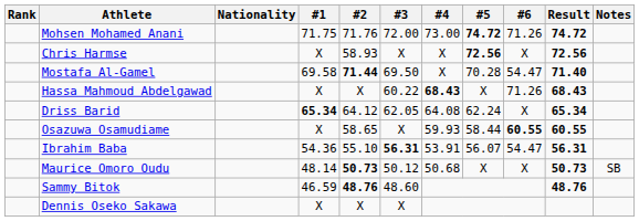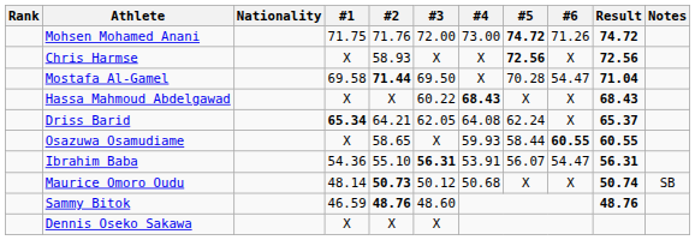 <table class="wikitable sortable" style="text-align:center">
 <tr>
 <th>Rank</th>
 <th>Athlete</th>
 <th>Nationality</th>
 <th>#1</th>
 <th>#2</th>
 <th>#3</th>
 <th>#4</th>
 <th>#5</th>
 <th>#6</th>
 <th>Result</th>
 <th>Notes</th>
 </tr>
 <tr>
 <td></td>
 <td align=left><a href='#'>Mohsen Mohamed Anani</a></td>
 <td align=left></td>
 <td>71.75</td>
 <td>71.76</td>
 <td>72.00</td>
 <td>73.00</td>
 <td><strong>74.72</strong></td>
 <td>71.26</td>
 <td><strong>74.72</strong></td>
 <td></td>
 </tr>
 <tr>
 <td></td>
 <td align=left><a href='#'>Chris Harmse</a></td>
 <td align=left></td>
 <td>X</td>
 <td>58.93</td>
 <td>X</td>
 <td>X</td>
 <td><strong>72.56</strong></td>
 <td>X</td>
 <td><strong>72.56</strong></td>
 <td></td>
 </tr>
 <tr>
 <td></td>
 <td align=left><a href='#'>Mostafa Al-Gamel</a></td>
 <td align=left></td>
 <td>69.58</td>
 <td><strong>71.44</strong></td>
 <td>69.50</td>
 <td>X</td>
 <td>70.28</td>
 <td>54.47</td>
-<td><strong>71.40</strong></td>
+<td><strong>71.04</strong></td>
 <td></td>
 </tr>
 <tr>
 <td></td>
 <td align=left><a href='#'>Hassa Mahmoud Abdelgawad</a></td>
 <td align=left></td>
 <td>X</td>
 <td>X</td>
 <td>60.22</td>
 <td><strong>68.43</strong></td>
 <td>X</td>
-<td>71.26</td>
+<td>X</td>
 <td><strong>68.43</strong></td>
 <td></td>
 </tr>
 <tr>
 <td></td>
 <td align=left><a href='#'>Driss Barid</a></td>
 <td align=left></td>
 <td><strong>65.34</strong></td>
-<td>64.12</td>
+<td>64.21</td>
 <td>62.05</td>
 <td>64.08</td>
 <td>62.24</td>
 <td>X</td>
-<td><strong>65.34</strong></td>
+<td><strong>65.37</strong></td>
 <td></td>
 </tr>
 <tr>
 <td></td>
 <td align=left><a href='#'>Osazuwa Osamudiame</a></td>
 <td align=left></td>
 <td>X</td>
 <td>58.65</td>
 <td>X</td>
 <td>59.93</td>
 <td>58.44</td>
 <td><strong>60.55</strong></td>
 <td><strong>60.55</strong></td>
 <td></td>
 </tr>
 <tr>
 <td></td>
 <td align=left><a href='#'>Ibrahim Baba</a></td>
 <td align=left></td>
 <td>54.36</td>
 <td>55.10</td>
 <td><strong>56.31</strong></td>
 <td>53.91</td>
 <td>56.07</td>
 <td>54.47</td>
 <td><strong>56.31</strong></td>
 <td></td>
 </tr>
 <tr>
 <td></td>
 <td align=left><a href='#'>Maurice Omoro Oudu</a></td>
 <td align=left></td>
 <td>48.14</td>
 <td><strong>50.73</strong></td>
 <td>50.12</td>
 <td>50.68</td>
 <td>X</td>
 <td>X</td>
-<td><strong>50.73</strong></td>
+<td><strong>50.74</strong></td>
 <td>SB</td>
 </tr>
 <tr>
 <td></td>
 <td align=left><a href='#'>Sammy Bitok</a></td>
 <td align=left></td>
 <td>46.59</td>
 <td><strong>48.76</strong></td>
 <td>48.60</td>
 <td colspan=3></td>
 <td><strong>48.76</strong></td>
 <td></td>
 </tr>
 <tr>
 <td></td>
 <td align=left><a href='#'>Dennis Oseko Sakawa</a></td>
 <td align=left></td>
 <td>X</td>
 <td>X</td>
 <td>X</td>
 <td colspan=3></td>
 <td><strong></strong></td>
 <td></td>
 </tr>
 </table>
